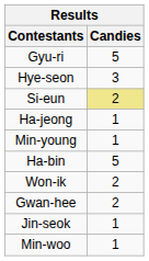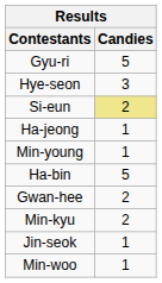 <table class="wikitable sortable mw-collapsible mw-collapsed" style="text-align:center">
 <tr>
 <th colspan="2">Results</th>
 </tr>
 <tr>
 <th>Contestants</th>
 <th>Candies</th>
 </tr>
 <tr>
 <td>Gyu-ri</td>
 <td>5</td>
 </tr>
 <tr>
 <td>Hye-seon</td>
 <td>3</td>
 </tr>
 <tr>
 <td>Si-eun</td>
 <td style="background: khaki;">2</td>
 </tr>
 <tr>
 <td>Ha-jeong</td>
 <td>1</td>
 </tr>
 <tr>
 <td>Min-young</td>
 <td>1</td>
 </tr>
 <tr>
 <td>Ha-bin</td>
 <td>5</td>
 </tr>
 <tr>
-<td>Won-ik</td>
+<td>Gwan-hee</td>
 <td>2</td>
 </tr>
 <tr>
-<td>Gwan-hee</td>
+<td>Min-kyu</td>
 <td>2</td>
 </tr>
 <tr>
 <td>Jin-seok</td>
 <td>1</td>
 </tr>
 <tr>
 <td>Min-woo</td>
 <td>1</td>
 </tr>
 </table>
